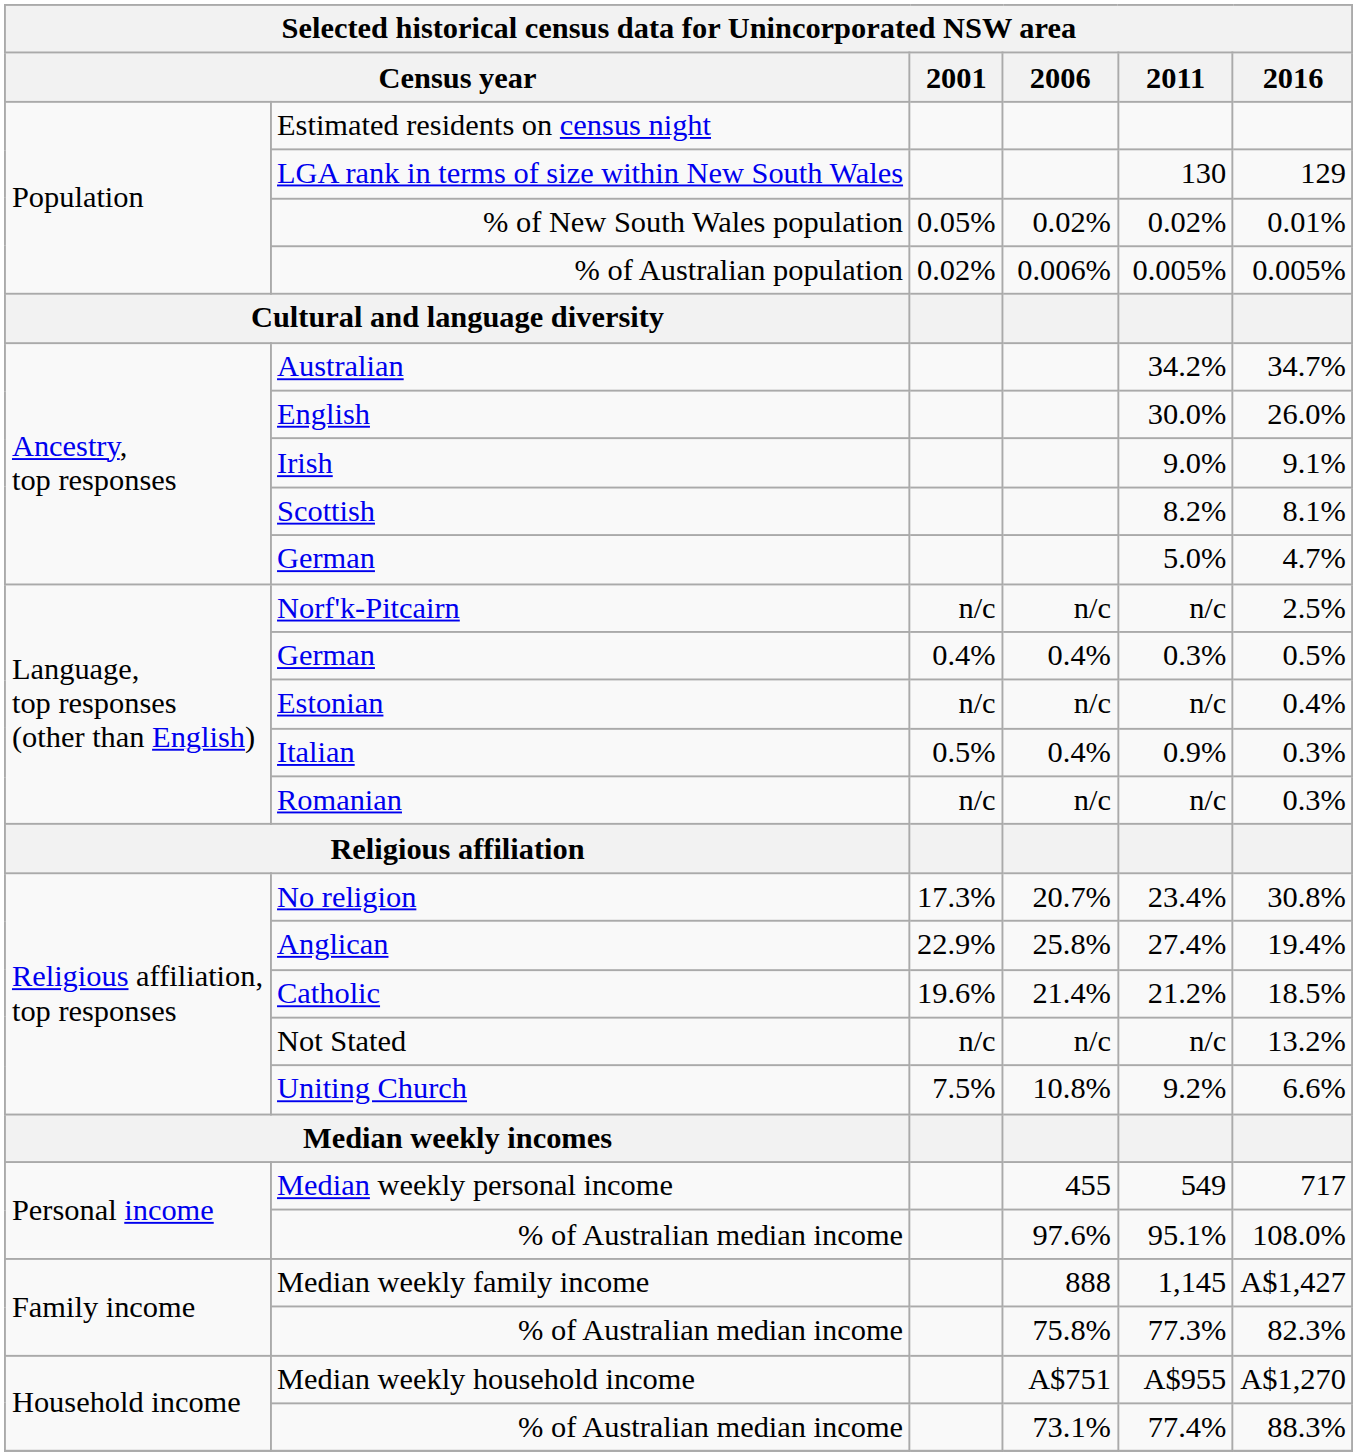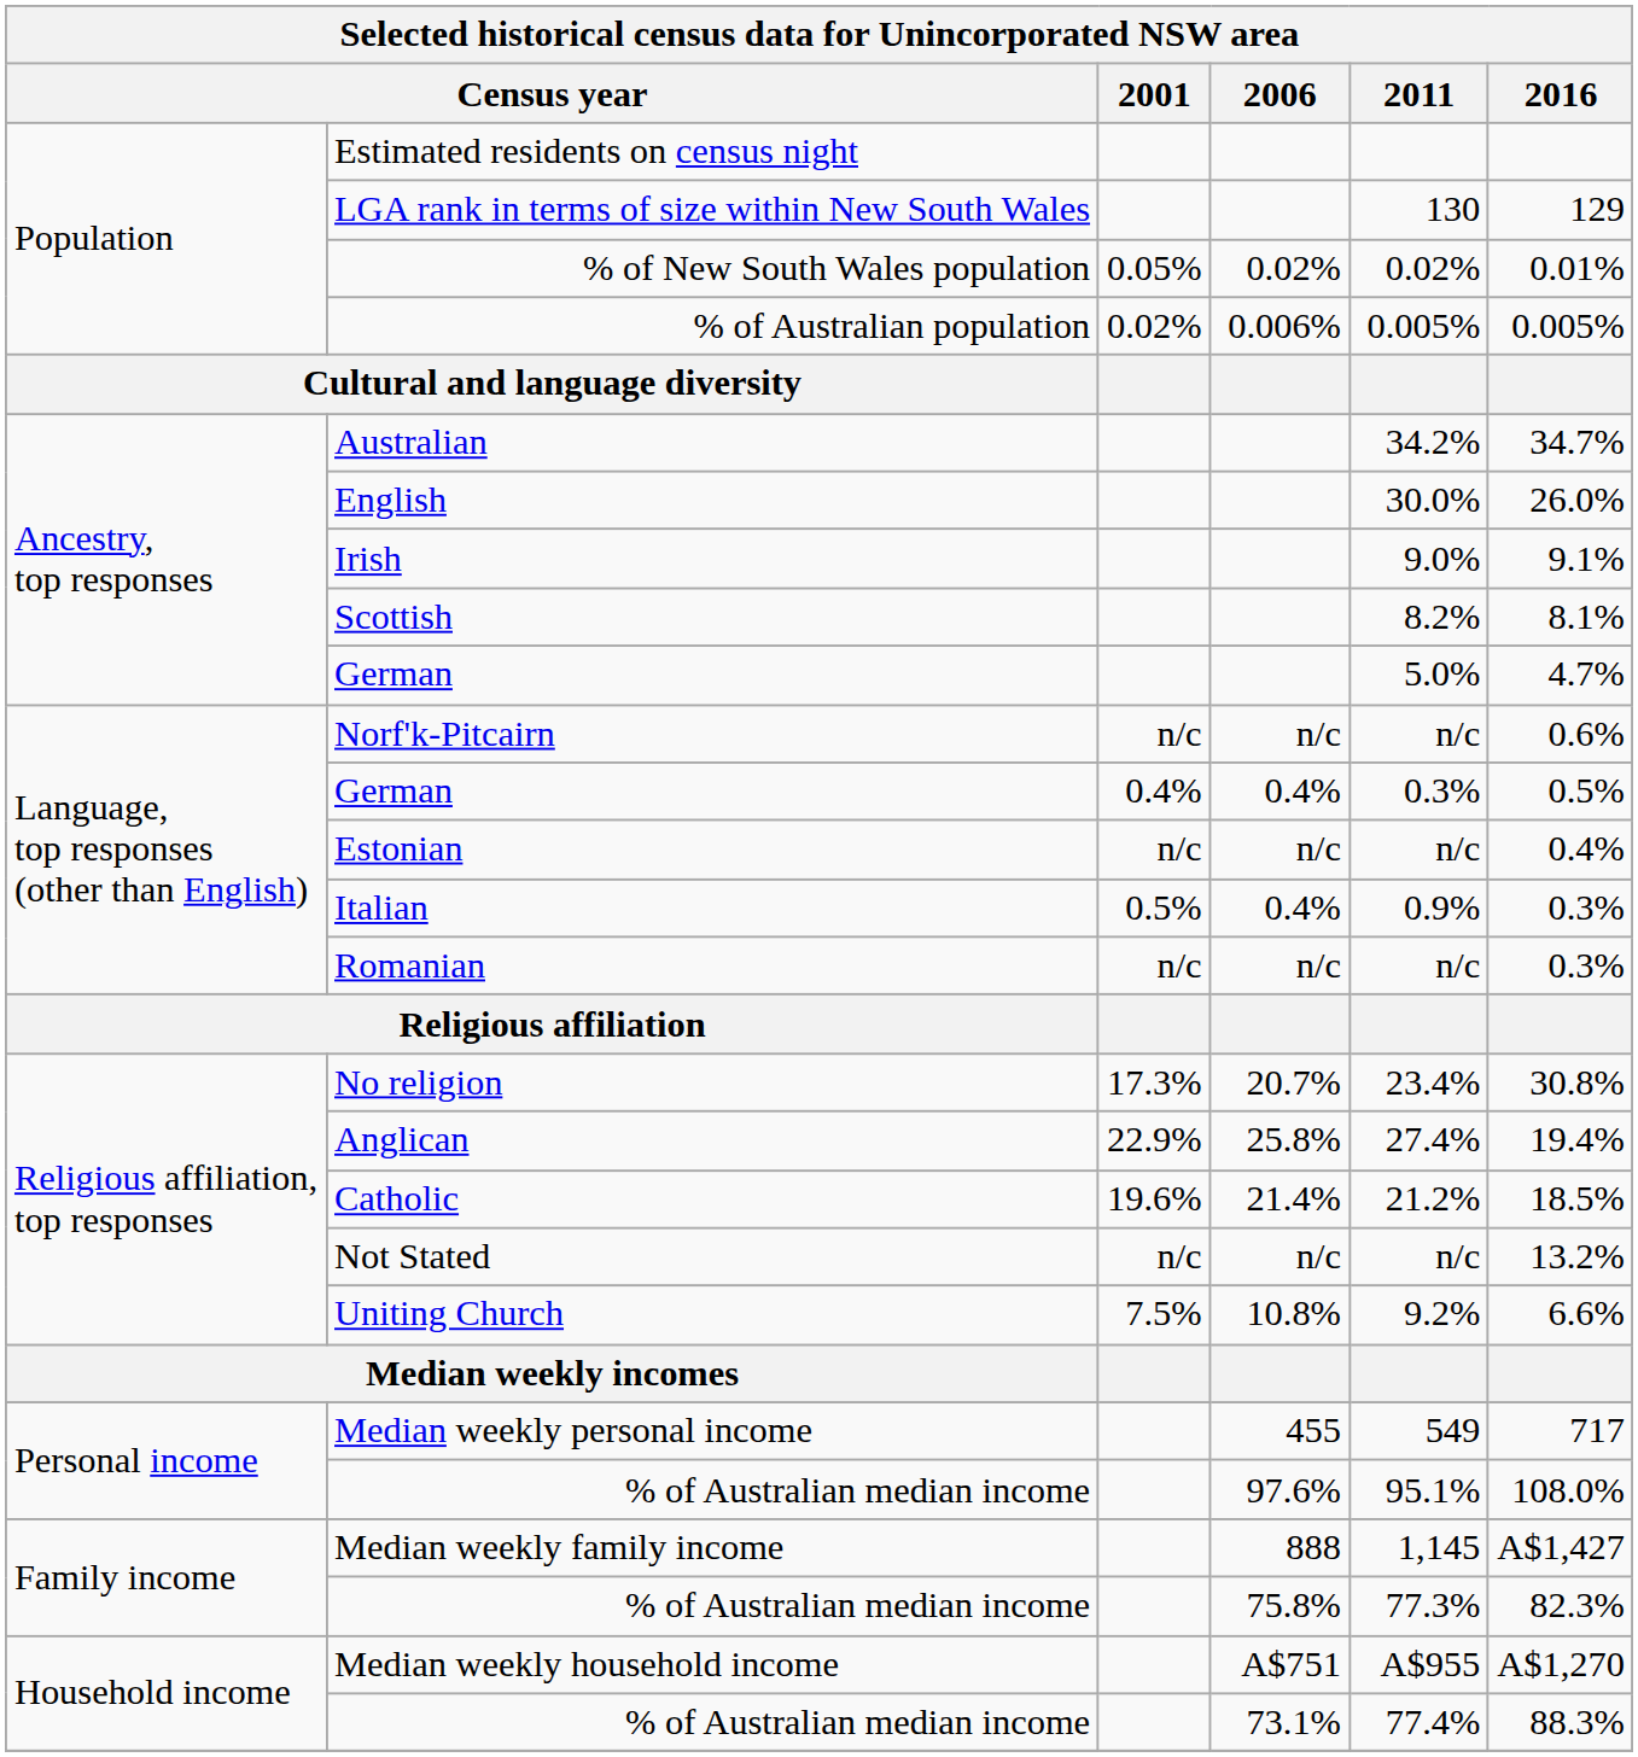 <table class="wikitable">
 <tr>
 <th colspan=7>Selected historical census data for Unincorporated NSW area</th>
 </tr>
 <tr>
 <th colspan=3>Census year</th>
 <th>2001</th>
 <th>2006</th>
 <th>2011</th>
 <th>2016</th>
 </tr>
 <tr>
 <td rowspan=4 colspan="2">Population</td>
 <td>Estimated residents on <a href='#'>census night</a></td>
 <td align="right"></td>
 <td align="right"> </td>
 <td align="right"> </td>
 <td align="right"> </td>
 </tr>
 <tr>
 <td align="right"><a href='#'>LGA rank in terms of size within New South Wales</a></td>
 <td align="right"></td>
 <td align="right"></td>
 <td align="right">130</td>
 <td align="right"> 129</td>
 </tr>
 <tr>
 <td align="right">% of New South Wales population</td>
 <td align="right">0.05%</td>
 <td align="right"> 0.02%</td>
 <td align="right"> 0.02%</td>
 <td align="right"> 0.01%</td>
 </tr>
 <tr>
 <td align="right">% of Australian population</td>
 <td align="right">0.02%</td>
 <td align="right"> 0.006%</td>
 <td align="right"> 0.005%</td>
 <td align="right"> 0.005%</td>
 </tr>
 <tr>
 <th colspan=3>Cultural and language diversity</th>
 <th></th>
 <th></th>
 <th></th>
 <th></th>
 </tr>
 <tr>
 <td rowspan=5 colspan=2><a href='#'>Ancestry</a>,<br>top responses</td>
 <td><a href='#'>Australian</a></td>
 <td align="right"></td>
 <td align="right"></td>
 <td align="right">34.2%</td>
 <td align="right"> 34.7%</td>
 </tr>
 <tr>
 <td><a href='#'>English</a></td>
 <td align="right"></td>
 <td align="right"></td>
 <td align="right">30.0%</td>
 <td align="right"> 26.0%</td>
 </tr>
 <tr>
 <td><a href='#'>Irish</a></td>
 <td align="right"></td>
 <td align="right"></td>
 <td align="right">9.0%</td>
 <td align="right"> 9.1%</td>
 </tr>
 <tr>
 <td><a href='#'>Scottish</a></td>
 <td align="right"></td>
 <td align="right"></td>
 <td align="right">8.2%</td>
 <td align="right"> 8.1%</td>
 </tr>
 <tr>
 <td><a href='#'>German</a></td>
 <td align="right"></td>
 <td align="right"></td>
 <td align="right">5.0%</td>
 <td align="right">  4.7%</td>
 </tr>
 <tr>
 <td rowspan=5 colspan=2>Language,<br>top responses<br>(other than <a href='#'>English</a>)</td>
 <td><a href='#'>Norf'k-Pitcairn</a></td>
 <td align="right">n/c</td>
 <td align="right"> n/c</td>
 <td align="right"> n/c</td>
-<td align="right"> 2.5%</td>
+<td align="right"> 0.6%</td>
 </tr>
 <tr>
 <td><a href='#'>German</a></td>
 <td align="right">0.4%</td>
 <td align="right"> 0.4%</td>
 <td align="right"> 0.3%</td>
 <td align="right"> 0.5%</td>
 </tr>
 <tr>
 <td><a href='#'>Estonian</a></td>
 <td align="right">n/c</td>
 <td align="right"> n/c</td>
 <td align="right"> n/c</td>
 <td align="right"> 0.4%</td>
 </tr>
 <tr>
 <td><a href='#'>Italian</a></td>
 <td align="right">0.5%</td>
 <td align="right"> 0.4%</td>
 <td align="right"> 0.9%</td>
 <td align="right"> 0.3%</td>
 </tr>
 <tr>
 <td><a href='#'>Romanian</a></td>
 <td align="right">n/c</td>
 <td align="right"> n/c</td>
 <td align="right"> n/c</td>
 <td align="right"> 0.3%</td>
 </tr>
 <tr>
 <th colspan=3>Religious affiliation</th>
 <th></th>
 <th></th>
 <th></th>
 <th></th>
 </tr>
 <tr>
 <td rowspan=5 colspan=2><a href='#'>Religious</a> affiliation,<br>top responses</td>
 <td><a href='#'>No religion</a></td>
 <td align="right">17.3%</td>
 <td align="right"> 20.7%</td>
 <td align="right"> 23.4%</td>
 <td align="right"> 30.8%</td>
 </tr>
 <tr>
 <td><a href='#'>Anglican</a></td>
 <td align="right">22.9%</td>
 <td align="right"> 25.8%</td>
 <td align="right"> 27.4%</td>
 <td align="right"> 19.4%</td>
 </tr>
 <tr>
 <td><a href='#'>Catholic</a></td>
 <td align="right">19.6%</td>
 <td align="right"> 21.4%</td>
 <td align="right"> 21.2%</td>
 <td align="right"> 18.5%</td>
 </tr>
 <tr>
 <td>Not Stated</td>
 <td align="right">n/c</td>
 <td align="right"> n/c</td>
 <td align="right"> n/c</td>
 <td align="right"> 13.2%</td>
 </tr>
 <tr>
 <td><a href='#'>Uniting Church</a></td>
 <td align="right">7.5%</td>
 <td align="right"> 10.8%</td>
 <td align="right"> 9.2%</td>
 <td align="right"> 6.6%</td>
 </tr>
 <tr>
 <th colspan=3>Median weekly incomes</th>
 <th></th>
 <th></th>
 <th></th>
 <th></th>
 </tr>
 <tr>
 <td rowspan=2 colspan=2>Personal <a href='#'>income</a></td>
 <td><a href='#'>Median</a> weekly personal income</td>
 <td align="right"></td>
 <td align="right">455</td>
 <td align="right">549</td>
 <td align="right">717</td>
 </tr>
 <tr>
 <td align="right">% of Australian median income</td>
 <td align="right"></td>
 <td align="right">97.6%</td>
 <td align="right"> 95.1%</td>
 <td align="right"> 108.0%</td>
 </tr>
 <tr>
 <td rowspan=2 colspan=2>Family income</td>
 <td>Median weekly family income</td>
 <td align="right"></td>
 <td align="right">888</td>
 <td align="right">1,145</td>
 <td align="right">A$1,427</td>
 </tr>
 <tr>
 <td align="right">% of Australian median income</td>
 <td align="right"></td>
 <td align="right">75.8%</td>
 <td align="right"> 77.3%</td>
 <td align="right"> 82.3%</td>
 </tr>
 <tr>
 <td rowspan=2 colspan=2>Household income</td>
 <td>Median weekly household income</td>
 <td align="right"></td>
 <td align="right">A$751</td>
 <td align="right">A$955</td>
 <td align="right">A$1,270</td>
 </tr>
 <tr>
 <td align="right">% of Australian median income</td>
 <td align="right"></td>
 <td align="right">73.1%</td>
 <td align="right"> 77.4%</td>
 <td align="right"> 88.3%</td>
 </tr>
 <tr>
 </tr>
 </table>
